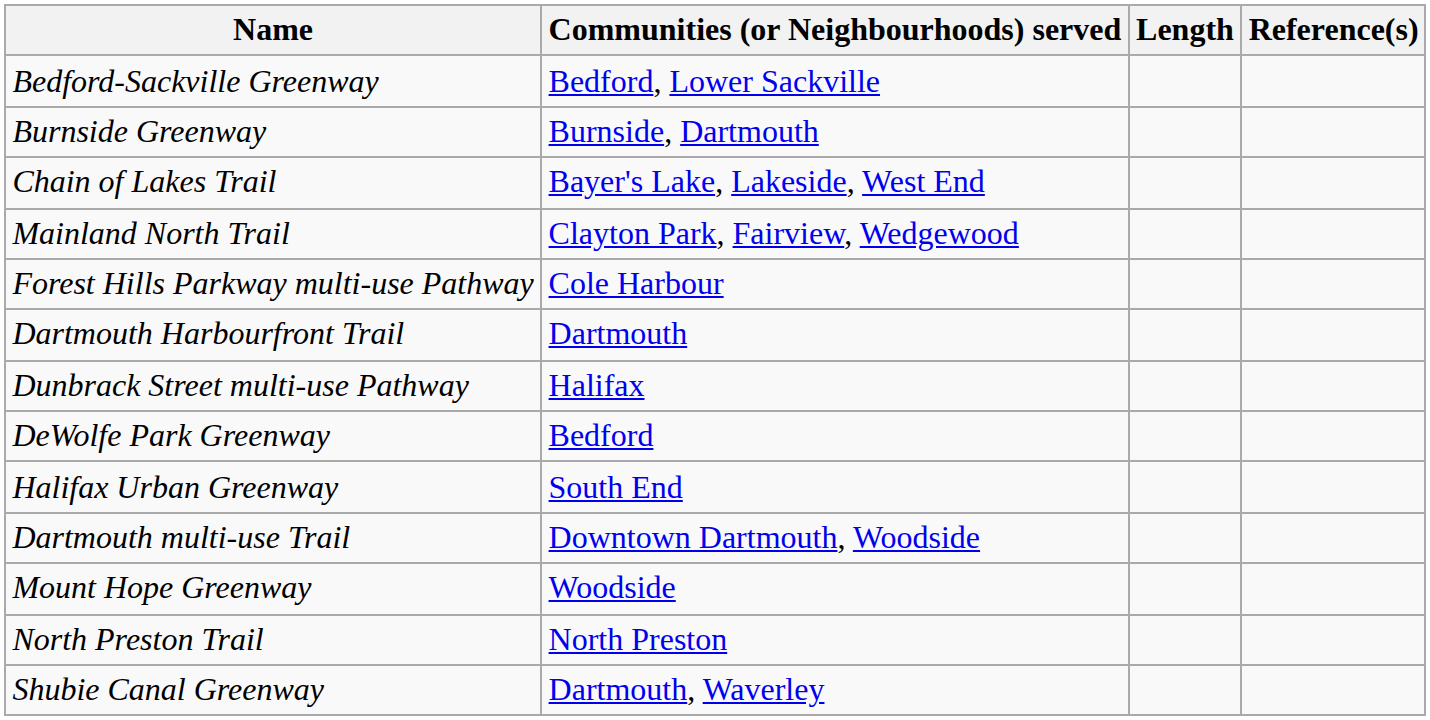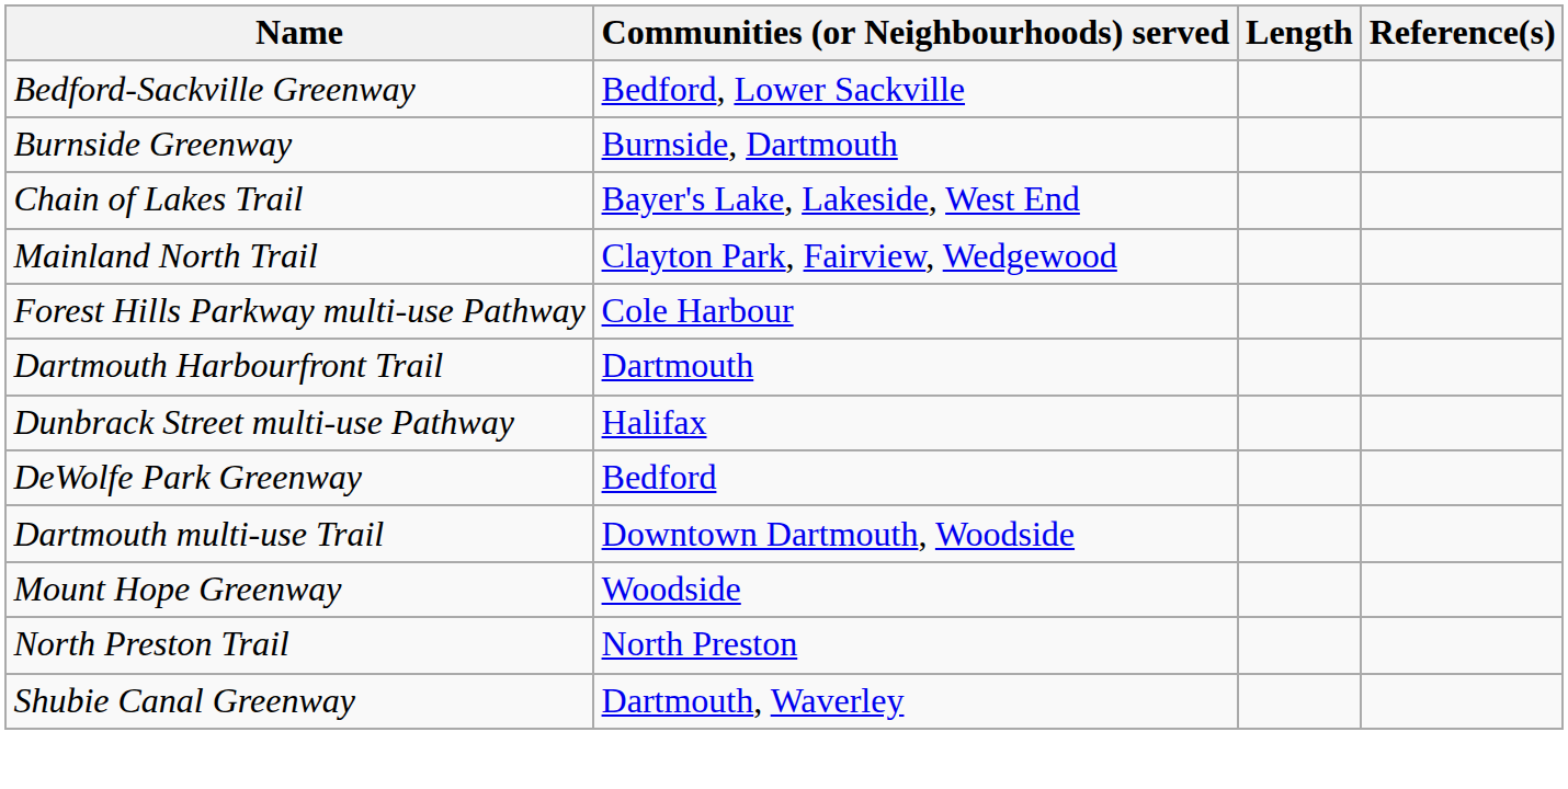 <table class="wikitable sortable">
 <tr>
 <th>Name</th>
 <th>Communities (or Neighbourhoods) served</th>
 <th>Length</th>
 <th>Reference(s)</th>
 </tr>
 <tr>
 <td><em>Bedford-Sackville Greenway</em></td>
 <td><a href='#'>Bedford</a>, <a href='#'>Lower Sackville</a></td>
 <td></td>
 <td></td>
 </tr>
 <tr>
 <td><em>Burnside Greenway</em></td>
 <td><a href='#'>Burnside</a>, <a href='#'>Dartmouth</a></td>
 <td></td>
 <td></td>
 </tr>
 <tr>
 <td><em>Chain of Lakes Trail</em></td>
 <td><a href='#'>Bayer's Lake</a>, <a href='#'>Lakeside</a>, <a href='#'>West End</a></td>
 <td></td>
 <td></td>
 </tr>
 <tr>
 <td><em>Mainland North Trail</em></td>
 <td><a href='#'>Clayton Park</a>, <a href='#'>Fairview</a>, <a href='#'>Wedgewood</a></td>
 <td></td>
 <td></td>
 </tr>
 <tr>
 <td><em>Forest Hills Parkway multi-use Pathway</em></td>
 <td><a href='#'>Cole Harbour</a></td>
 <td></td>
 <td></td>
 </tr>
 <tr>
 <td><em>Dartmouth Harbourfront Trail</em></td>
 <td><a href='#'>Dartmouth</a></td>
 <td></td>
 <td></td>
 </tr>
 <tr>
 <td><em>Dunbrack Street multi-use Pathway</em></td>
 <td><a href='#'>Halifax</a></td>
 <td></td>
 <td></td>
 </tr>
 <tr>
 <td><em>DeWolfe Park Greenway</em></td>
 <td><a href='#'>Bedford</a></td>
 <td></td>
 <td></td>
 </tr>
 <tr>
-<td><em>Halifax Urban Greenway</em></td>
-<td><a href='#'>South End</a></td>
-<td></td>
-<td></td>
-</tr>
-<tr>
 <td><em>Dartmouth multi-use Trail</em></td>
 <td><a href='#'>Downtown Dartmouth</a>, <a href='#'>Woodside</a></td>
 <td></td>
 <td></td>
 </tr>
 <tr>
 <td><em>Mount Hope Greenway</em></td>
 <td><a href='#'>Woodside</a></td>
 <td></td>
 <td></td>
 </tr>
 <tr>
 <td><em>North Preston Trail</em></td>
 <td><a href='#'>North Preston</a></td>
 <td></td>
 <td></td>
 </tr>
 <tr>
 <td><em>Shubie Canal Greenway</em></td>
 <td><a href='#'>Dartmouth</a>, <a href='#'>Waverley</a></td>
 <td></td>
 <td></td>
 </tr>
 <tr>
 </tr>
 </table>
